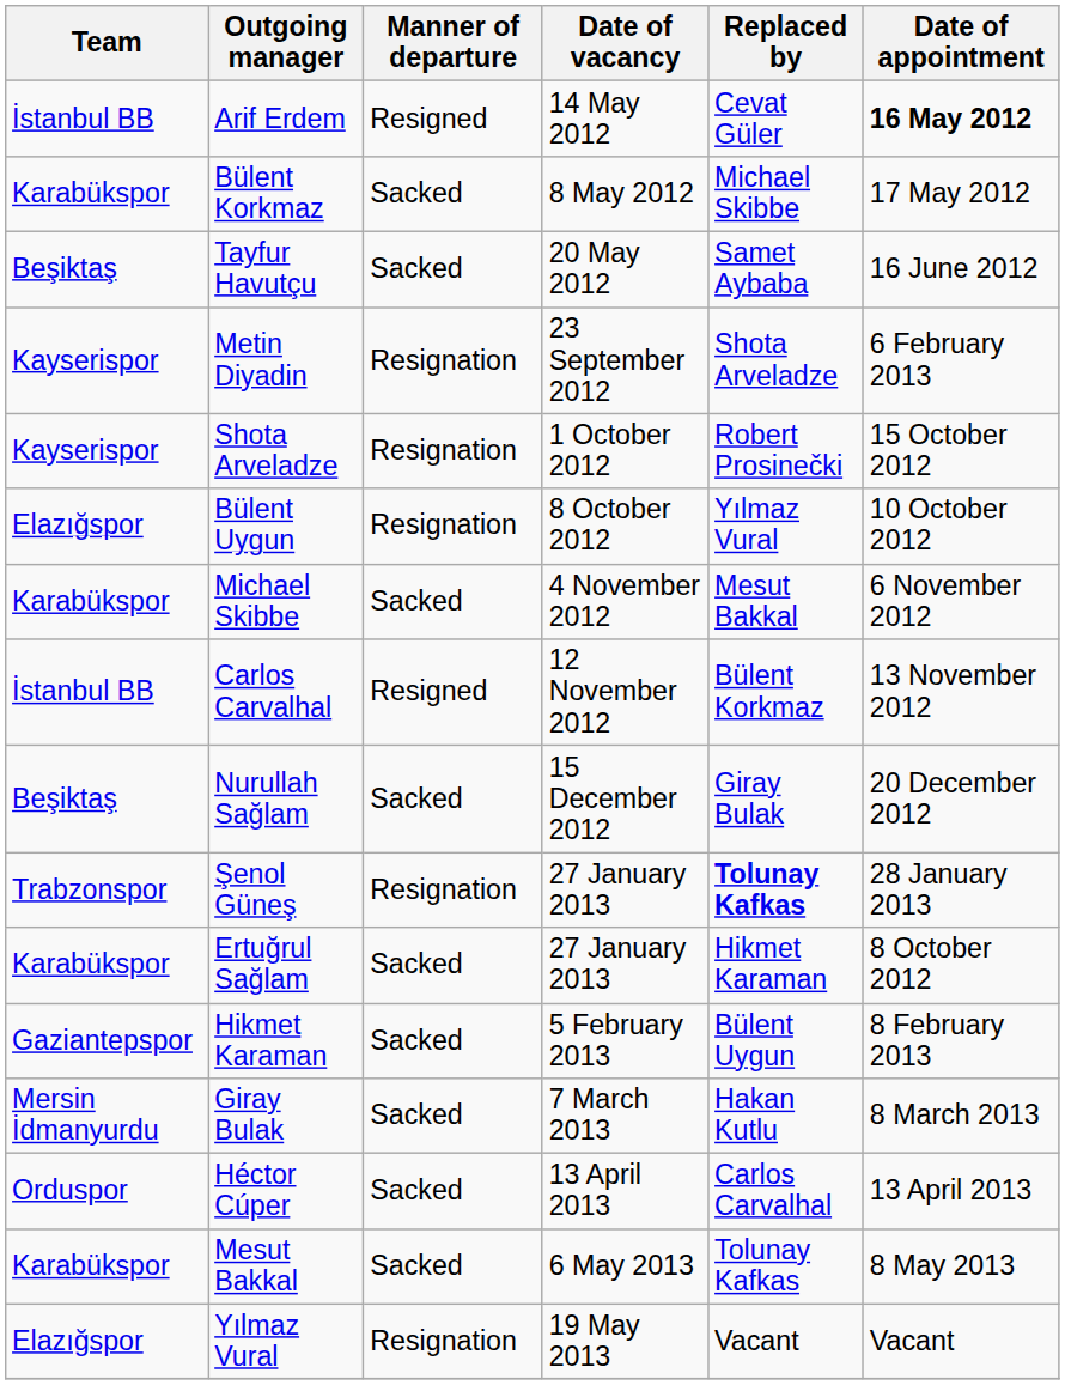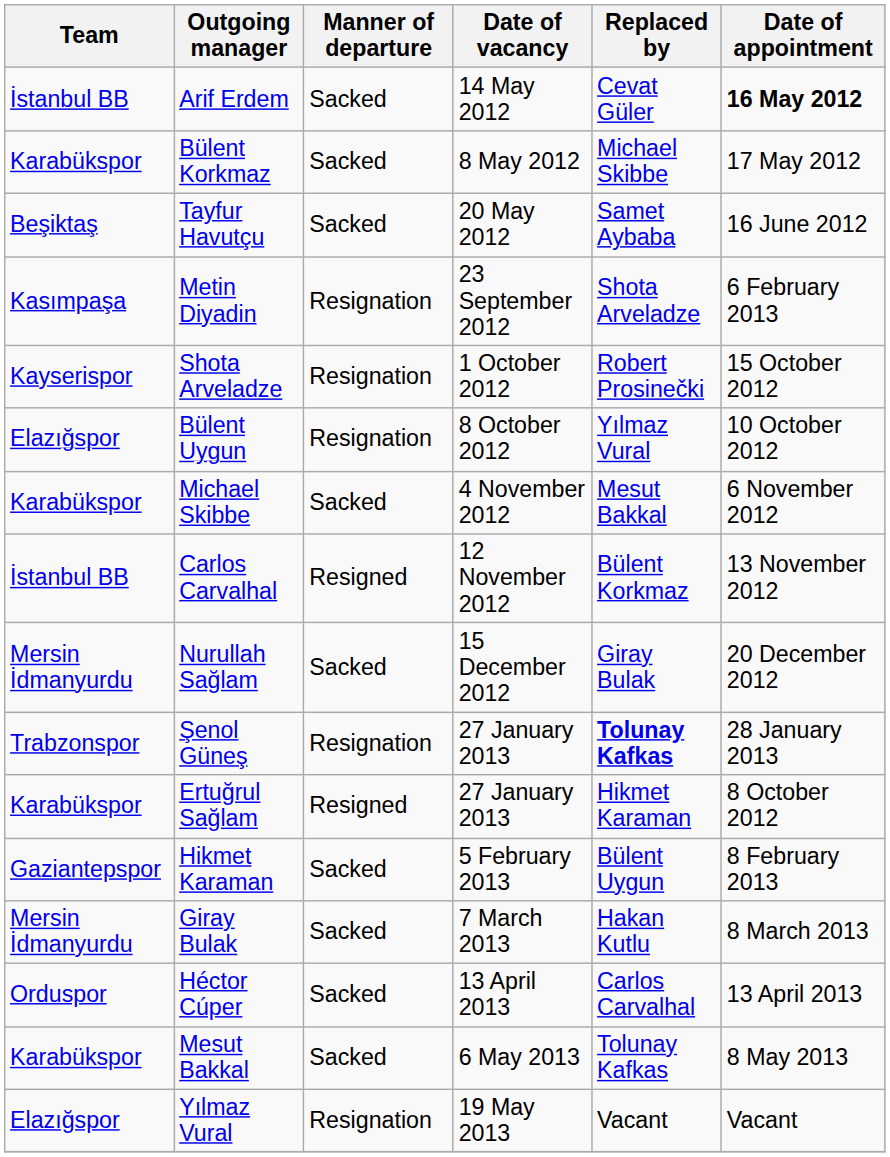 <table class="wikitable">
 <tr>
 <th>Team</th>
 <th>Outgoing manager</th>
 <th>Manner of departure</th>
 <th>Date of vacancy</th>
 <th>Replaced by</th>
 <th>Date of appointment</th>
 </tr>
 <tr>
 <td><a href='#'>İstanbul BB</a></td>
 <td> <a href='#'>Arif Erdem</a></td>
-<td>Resigned</td>
+<td>Sacked</td>
 <td>14 May 2012</td>
 <td> <a href='#'>Cevat Güler</a></td>
 <td><strong>16 May 2012</strong></td>
 </tr>
 <tr>
 <td><a href='#'>Karabükspor</a></td>
 <td> <a href='#'>Bülent Korkmaz</a></td>
 <td>Sacked</td>
 <td>8 May 2012</td>
 <td> <a href='#'>Michael Skibbe</a></td>
 <td>17 May 2012</td>
 </tr>
 <tr>
 <td><a href='#'>Beşiktaş</a></td>
 <td> <a href='#'>Tayfur Havutçu</a></td>
 <td>Sacked</td>
 <td>20 May 2012</td>
 <td> <a href='#'>Samet Aybaba</a></td>
 <td>16 June 2012</td>
 </tr>
 <tr>
-<td><a href='#'>Kayserispor</a></td>
+<td><a href='#'>Kasımpaşa</a></td>
 <td> <a href='#'>Metin Diyadin</a></td>
 <td>Resignation</td>
 <td>23 September 2012</td>
 <td> <a href='#'>Shota Arveladze</a></td>
 <td>6 February 2013</td>
 </tr>
 <tr>
 <td><a href='#'>Kayserispor</a></td>
 <td> <a href='#'>Shota Arveladze</a></td>
 <td>Resignation</td>
 <td>1 October 2012</td>
 <td> <a href='#'>Robert Prosinečki</a></td>
 <td>15 October 2012</td>
 </tr>
 <tr>
 <td><a href='#'>Elazığspor</a></td>
 <td> <a href='#'>Bülent Uygun</a></td>
 <td>Resignation</td>
 <td>8 October 2012</td>
 <td> <a href='#'>Yılmaz Vural</a></td>
 <td>10 October 2012</td>
 </tr>
 <tr>
 <td><a href='#'>Karabükspor</a></td>
 <td> <a href='#'>Michael Skibbe</a></td>
 <td>Sacked</td>
 <td>4 November 2012</td>
 <td> <a href='#'>Mesut Bakkal</a></td>
 <td>6 November 2012</td>
 </tr>
 <tr>
 <td><a href='#'>İstanbul BB</a></td>
 <td> <a href='#'>Carlos Carvalhal</a></td>
 <td>Resigned</td>
 <td>12 November 2012</td>
 <td> <a href='#'>Bülent Korkmaz</a></td>
 <td>13 November 2012</td>
 </tr>
 <tr>
-<td><a href='#'>Beşiktaş</a></td>
+<td><a href='#'>Mersin İdmanyurdu</a></td>
 <td> <a href='#'>Nurullah Sağlam</a></td>
 <td>Sacked</td>
 <td>15 December 2012</td>
 <td> <a href='#'>Giray Bulak</a></td>
 <td>20 December 2012</td>
 </tr>
 <tr>
 <td><a href='#'>Trabzonspor</a></td>
 <td> <a href='#'>Şenol Güneş</a></td>
 <td>Resignation</td>
 <td>27 January 2013</td>
 <td><strong> <a href='#'>Tolunay Kafkas</a></strong></td>
 <td>28 January 2013</td>
 </tr>
 <tr>
 <td><a href='#'>Karabükspor</a></td>
 <td> <a href='#'>Ertuğrul Sağlam</a></td>
-<td>Sacked</td>
+<td>Resigned</td>
 <td>27 January 2013</td>
 <td> <a href='#'>Hikmet Karaman</a></td>
 <td>8 October 2012</td>
 </tr>
 <tr>
 <td><a href='#'>Gaziantepspor</a></td>
 <td> <a href='#'>Hikmet Karaman</a></td>
 <td>Sacked</td>
 <td>5 February 2013</td>
 <td> <a href='#'>Bülent Uygun</a></td>
 <td>8 February 2013</td>
 </tr>
 <tr>
 <td><a href='#'>Mersin İdmanyurdu</a></td>
 <td> <a href='#'>Giray Bulak</a></td>
 <td>Sacked</td>
 <td>7 March 2013</td>
 <td> <a href='#'>Hakan Kutlu</a></td>
 <td>8 March 2013</td>
 </tr>
 <tr>
 <td><a href='#'>Orduspor</a></td>
 <td> <a href='#'>Héctor Cúper</a></td>
 <td>Sacked</td>
 <td>13 April 2013</td>
 <td> <a href='#'>Carlos Carvalhal</a></td>
 <td>13 April 2013</td>
 </tr>
 <tr>
 <td><a href='#'>Karabükspor</a></td>
 <td> <a href='#'>Mesut Bakkal</a></td>
 <td>Sacked</td>
 <td>6 May 2013</td>
 <td> <a href='#'>Tolunay Kafkas</a></td>
 <td>8 May 2013</td>
 </tr>
 <tr>
 <td><a href='#'>Elazığspor</a></td>
 <td> <a href='#'>Yılmaz Vural</a></td>
 <td>Resignation</td>
 <td>19 May 2013</td>
 <td>Vacant</td>
 <td>Vacant</td>
 </tr>
 <tr>
 </tr>
 </table>
